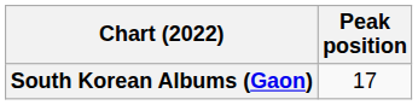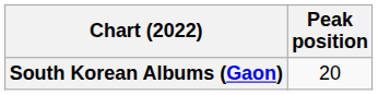 <table class="wikitable sortable plainrowheaders" style="text-align:center">
 <tr>
 <th scope="col">Chart (2022)</th>
 <th scope="col">Peak<br>position</th>
 </tr>
 <tr>
 <th scope="row">South Korean Albums (<a href='#'>Gaon</a>)</th>
-<td>17</td>
+<td>20</td>
 </tr>
 </table>
